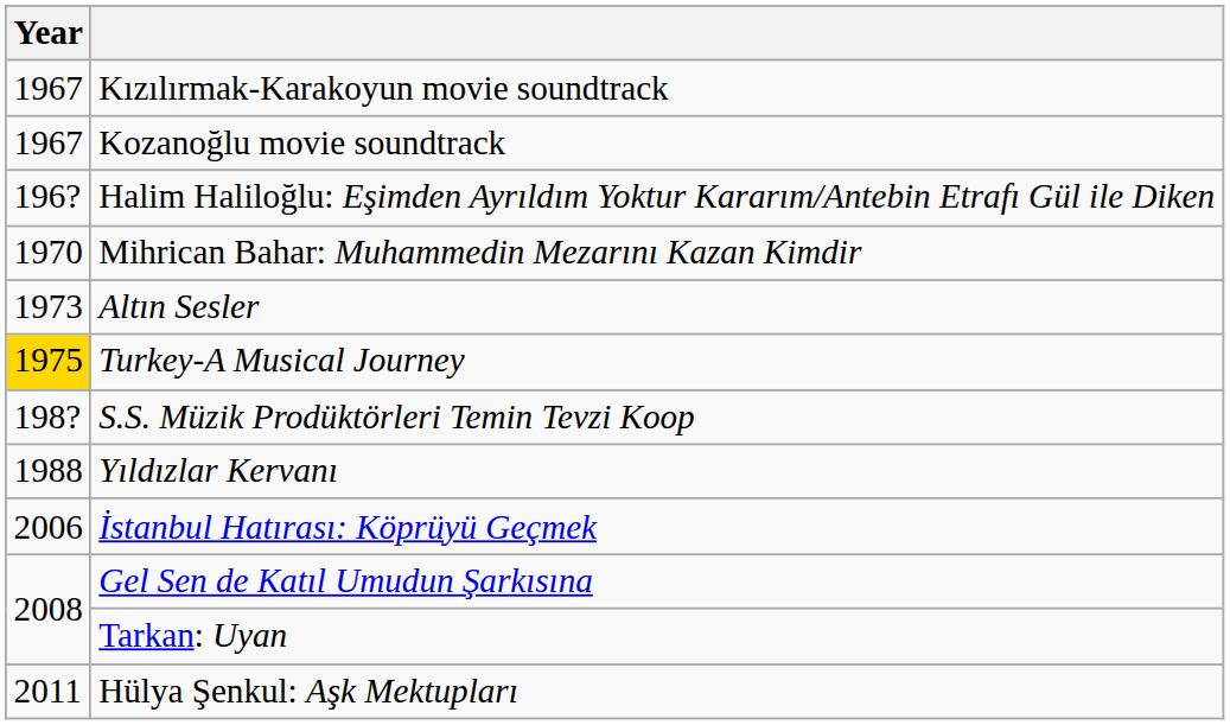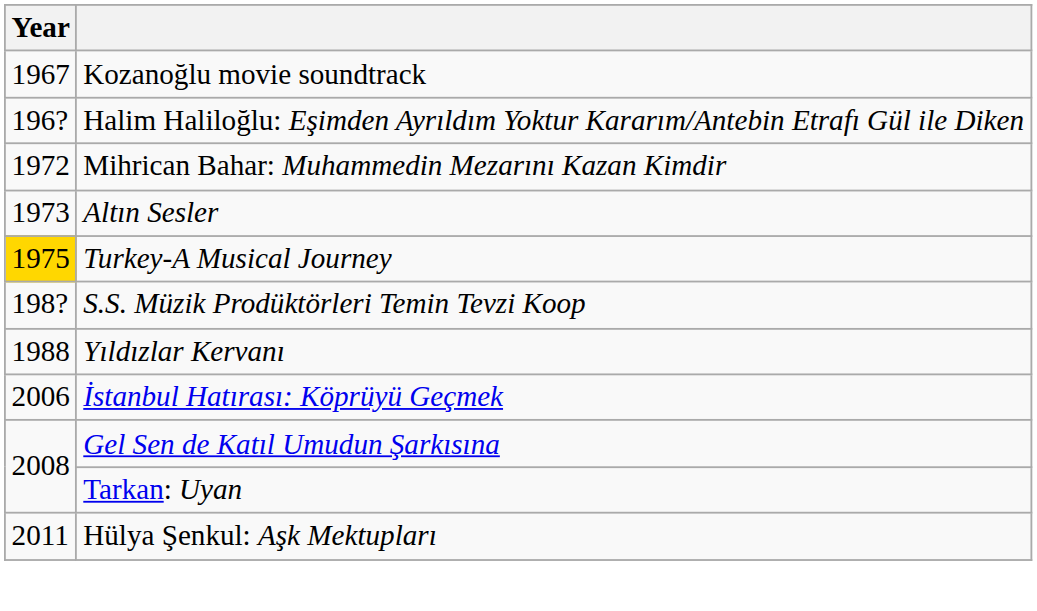 <table class="wikitable">
 <tr>
 <th>Year</th>
 <th></th>
-</tr>
-<tr>
-<td>1967</td>
-<td>Kızılırmak-Karakoyun movie soundtrack<br></td>
 </tr>
 <tr>
 <td>1967</td>
 <td>Kozanoğlu movie soundtrack<br></td>
 </tr>
 <tr>
 <td>196?</td>
 <td>Halim Haliloğlu: <em>Eşimden Ayrıldım Yoktur Kararım/Antebin Etrafı Gül ile Diken</em><br></td>
 </tr>
 <tr>
-<td>1970</td>
+<td>1972</td>
 <td>Mihrican Bahar: <em>Muhammedin Mezarını Kazan Kimdir</em><br></td>
 </tr>
 <tr>
 <td>1973</td>
 <td><em>Altın Sesler</em><br></td>
 </tr>
 <tr>
 <td style="background: gold;">1975</td>
 <td><em>Turkey-A Musical Journey</em><br></td>
 </tr>
 <tr>
 <td>198?</td>
 <td><em>S.S. Müzik Prodüktörleri Temin Tevzi Koop</em><br></td>
 </tr>
 <tr>
 <td>1988</td>
 <td><em>Yıldızlar Kervanı</em><br></td>
 </tr>
 <tr>
 <td>2006</td>
 <td><em><a href='#'>İstanbul Hatırası: Köprüyü Geçmek</a></em><br></td>
 </tr>
 <tr>
 <td rowspan="2">2008</td>
 <td><em><a href='#'>Gel Sen de Katıl Umudun Şarkısına</a></em><br></td>
 </tr>
 <tr>
 <td><a href='#'>Tarkan</a>: <em>Uyan</em><br></td>
 </tr>
 <tr>
 <td>2011</td>
 <td>Hülya Şenkul: <em>Aşk Mektupları</em><br></td>
 </tr>
 </table>
